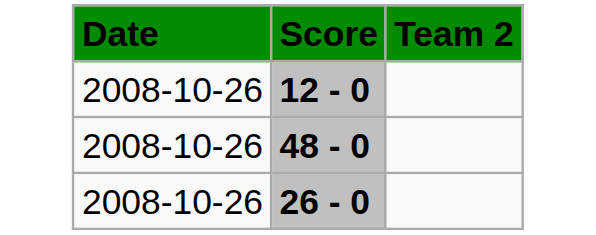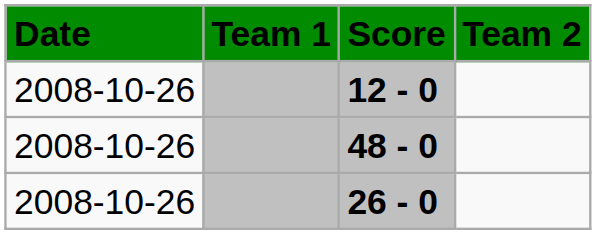 <table class="wikitable" style="margin:0.5em auto; font-size:95%">
 <tr bgcolor="#008B00">
 <td><strong>Date</strong></td>
+<td><strong>Team 1</strong></td>
 <td><strong>Score</strong></td>
 <td><strong>Team 2</strong></td>
 </tr>
 <tr>
 <td>2008-10-26</td>
+<td bgcolor="silver"><strong></strong></td>
 <td bgcolor="silver"><strong>12 - 0</strong></td>
 <td></td>
 </tr>
 <tr>
 <td>2008-10-26</td>
+<td bgcolor="silver"><strong></strong></td>
 <td bgcolor="silver"><strong>48 - 0</strong></td>
 <td></td>
 </tr>
 <tr>
 <td>2008-10-26</td>
+<td bgcolor="silver"><strong></strong></td>
 <td bgcolor="silver"><strong>26 - 0</strong></td>
 <td></td>
 </tr>
 </table>
